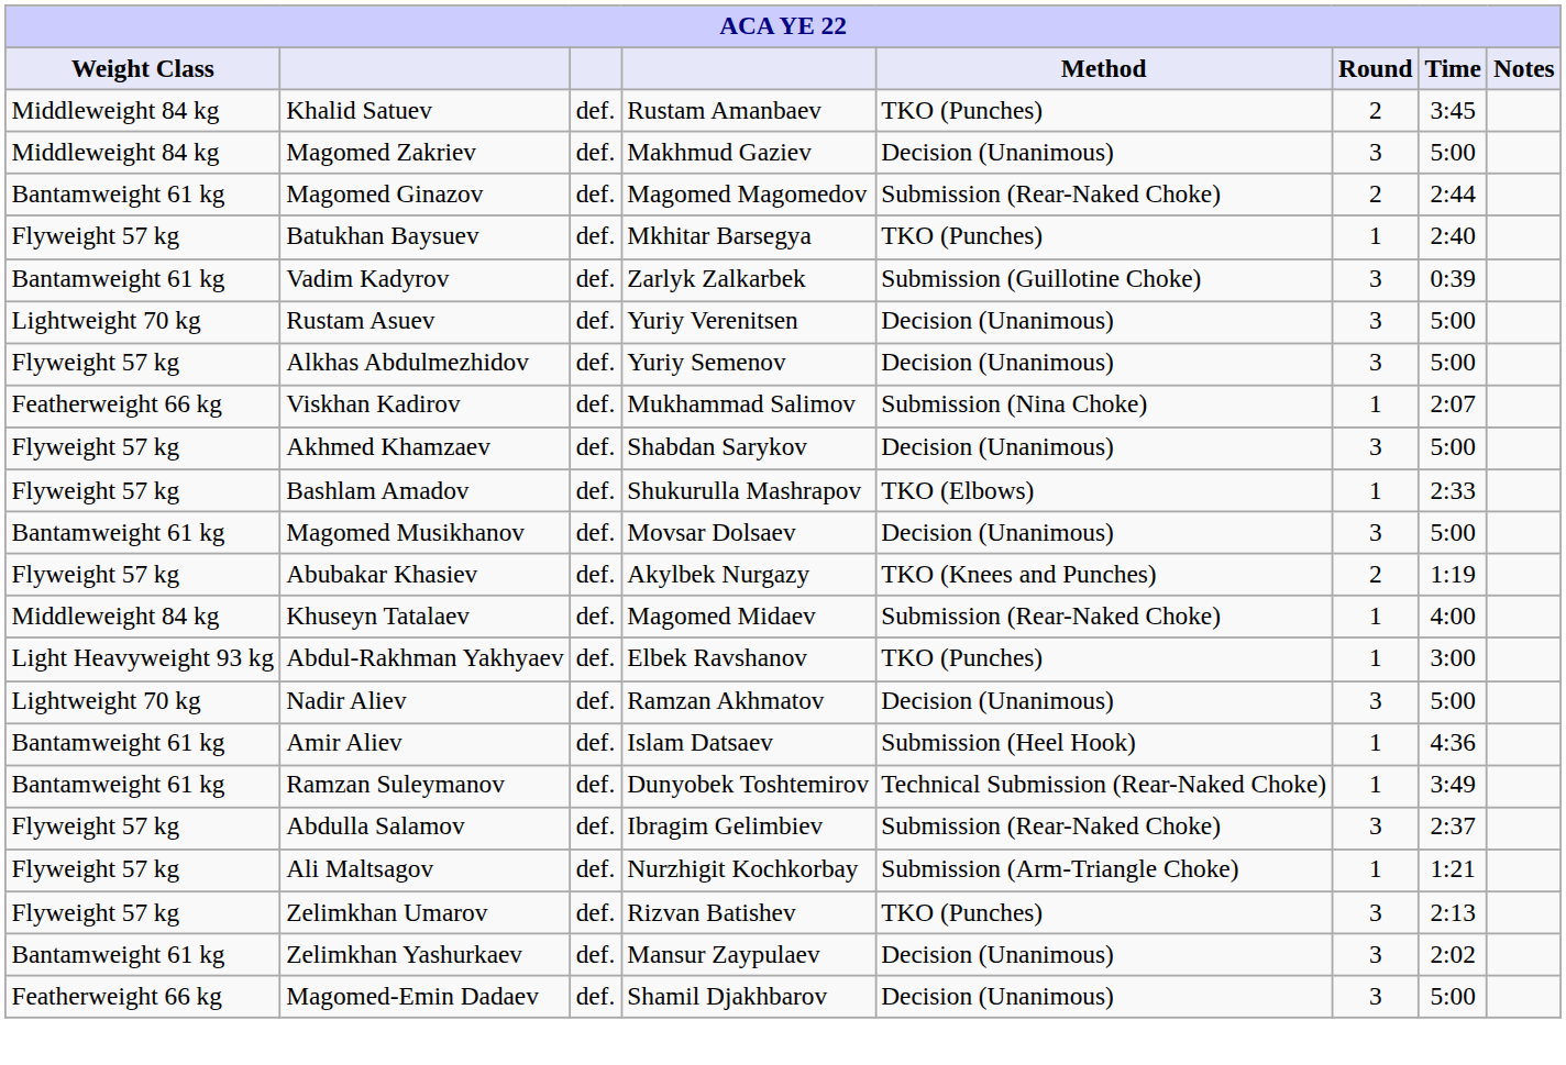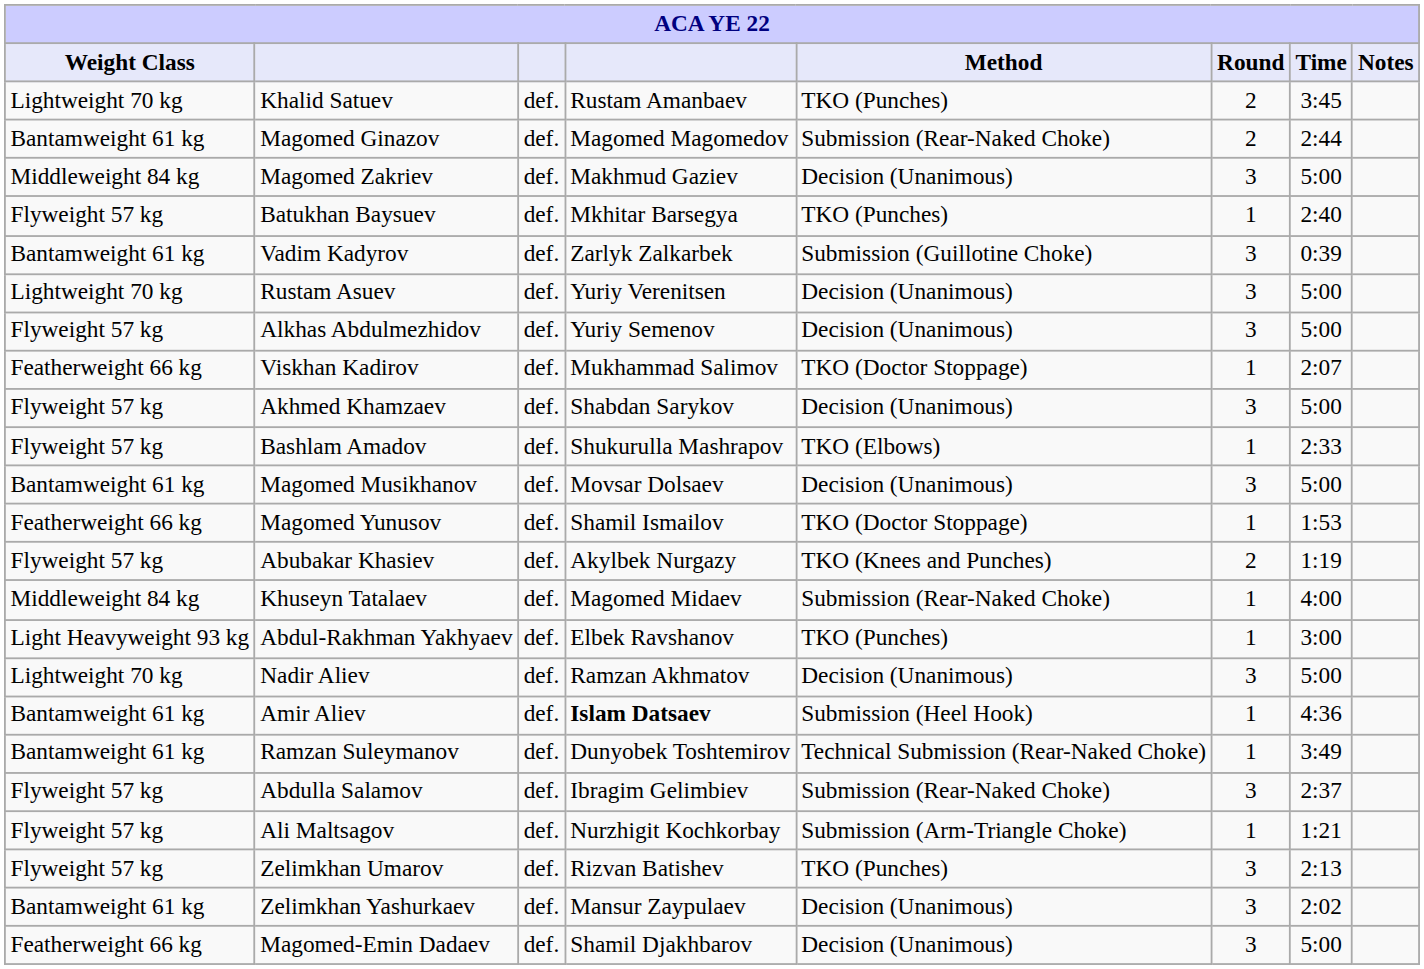 <table class="wikitable" style="font-size: 80%;">
 <tr>
 <th colspan="8" style="background-color: #ccf; color: #000080; text-align: center;"><strong>ACA YE 22</strong></th>
 </tr>
 <tr>
 <th colspan="1" style="background-color: #E6E8FA; color: #000000; text-align: center;">Weight Class</th>
 <th colspan="1" style="background-color: #E6E8FA; color: #000000; text-align: center;"></th>
 <th colspan="1" style="background-color: #E6E8FA; color: #000000; text-align: center;"></th>
 <th colspan="1" style="background-color: #E6E8FA; color: #000000; text-align: center;"></th>
 <th colspan="1" style="background-color: #E6E8FA; color: #000000; text-align: center;">Method</th>
 <th colspan="1" style="background-color: #E6E8FA; color: #000000; text-align: center;">Round</th>
 <th colspan="1" style="background-color: #E6E8FA; color: #000000; text-align: center;">Time</th>
 <th colspan="1" style="background-color: #E6E8FA; color: #000000; text-align: center;">Notes</th>
 </tr>
 <tr>
-<td>Middleweight 84 kg</td>
+<td>Lightweight 70 kg</td>
 <td> Khalid Satuev</td>
 <td>def.</td>
 <td> Rustam Amanbaev</td>
 <td>TKO (Punches)</td>
 <td align=center>2</td>
 <td align=center>3:45</td>
+<td></td>
+</tr>
+<tr>
+<td>Bantamweight 61 kg</td>
+<td> Magomed Ginazov</td>
+<td>def.</td>
+<td> Magomed Magomedov</td>
+<td>Submission (Rear-Naked Choke)</td>
+<td align=center>2</td>
+<td align=center>2:44</td>
 <td></td>
 </tr>
 <tr>
 <td>Middleweight 84 kg</td>
 <td> Magomed Zakriev</td>
 <td>def.</td>
 <td> Makhmud Gaziev</td>
 <td>Decision (Unanimous)</td>
 <td align=center>3</td>
 <td align=center>5:00</td>
-<td></td>
-</tr>
-<tr>
-<td>Bantamweight 61 kg</td>
-<td> Magomed Ginazov</td>
-<td>def.</td>
-<td> Magomed Magomedov</td>
-<td>Submission (Rear-Naked Choke)</td>
-<td align=center>2</td>
-<td align=center>2:44</td>
 <td></td>
 </tr>
 <tr>
 <td>Flyweight 57 kg</td>
 <td> Batukhan Baysuev</td>
 <td>def.</td>
 <td> Mkhitar Barsegya</td>
 <td>TKO (Punches)</td>
 <td align=center>1</td>
 <td align=center>2:40</td>
 <td></td>
 </tr>
 <tr>
 <td>Bantamweight 61 kg</td>
 <td> Vadim Kadyrov</td>
 <td>def.</td>
 <td> Zarlyk Zalkarbek</td>
 <td>Submission (Guillotine Choke)</td>
 <td align=center>3</td>
 <td align=center>0:39</td>
 <td></td>
 </tr>
 <tr>
 <td>Lightweight 70 kg</td>
 <td> Rustam Asuev</td>
 <td>def.</td>
 <td> Yuriy Verenitsen</td>
 <td>Decision (Unanimous)</td>
 <td align=center>3</td>
 <td align=center>5:00</td>
 <td></td>
 </tr>
 <tr>
 <td>Flyweight 57 kg</td>
 <td> Alkhas Abdulmezhidov</td>
 <td>def.</td>
 <td> Yuriy Semenov</td>
 <td>Decision (Unanimous)</td>
 <td align=center>3</td>
 <td align=center>5:00</td>
 <td></td>
 </tr>
 <tr>
 <td>Featherweight 66 kg</td>
 <td> Viskhan Kadirov</td>
 <td>def.</td>
 <td> Mukhammad Salimov</td>
-<td>Submission (Nina Choke)</td>
+<td>TKO (Doctor Stoppage)</td>
 <td align=center>1</td>
 <td align=center>2:07</td>
 <td></td>
 </tr>
 <tr>
 <td>Flyweight 57 kg</td>
 <td> Akhmed Khamzaev</td>
 <td>def.</td>
 <td> Shabdan Sarykov</td>
 <td>Decision (Unanimous)</td>
 <td align=center>3</td>
 <td align=center>5:00</td>
 <td></td>
 </tr>
 <tr>
 <td>Flyweight 57 kg</td>
 <td> Bashlam Amadov</td>
 <td>def.</td>
 <td> Shukurulla Mashrapov</td>
 <td>TKO (Elbows)</td>
 <td align=center>1</td>
 <td align=center>2:33</td>
 <td></td>
 </tr>
 <tr>
 <td>Bantamweight 61 kg</td>
 <td> Magomed Musikhanov</td>
 <td>def.</td>
 <td> Movsar Dolsaev</td>
 <td>Decision (Unanimous)</td>
 <td align=center>3</td>
 <td align=center>5:00</td>
+<td></td>
+</tr>
+<tr>
+<td>Featherweight 66 kg</td>
+<td> Magomed Yunusov</td>
+<td>def.</td>
+<td> Shamil Ismailov</td>
+<td>TKO (Doctor Stoppage)</td>
+<td align=center>1</td>
+<td align=center>1:53</td>
 <td></td>
 </tr>
 <tr>
 <td>Flyweight 57 kg</td>
 <td> Abubakar Khasiev</td>
 <td>def.</td>
 <td> Akylbek Nurgazy</td>
 <td>TKO (Knees and Punches)</td>
 <td align=center>2</td>
 <td align=center>1:19</td>
 <td></td>
 </tr>
 <tr>
 <td>Middleweight 84 kg</td>
 <td> Khuseyn Tatalaev</td>
 <td>def.</td>
 <td> Magomed Midaev</td>
 <td>Submission (Rear-Naked Choke)</td>
 <td align=center>1</td>
 <td align=center>4:00</td>
 <td></td>
 </tr>
 <tr>
 <td>Light Heavyweight 93 kg</td>
 <td> Abdul-Rakhman Yakhyaev</td>
 <td>def.</td>
 <td> Elbek Ravshanov</td>
 <td>TKO (Punches)</td>
 <td align=center>1</td>
 <td align=center>3:00</td>
 <td></td>
 </tr>
 <tr>
 <td>Lightweight 70 kg</td>
 <td> Nadir Aliev</td>
 <td>def.</td>
 <td> Ramzan Akhmatov</td>
 <td>Decision (Unanimous)</td>
 <td align=center>3</td>
 <td align=center>5:00</td>
 <td></td>
 </tr>
 <tr>
 <td>Bantamweight 61 kg</td>
 <td> Amir Aliev</td>
 <td>def.</td>
-<td> Islam Datsaev</td>
+<td><strong> Islam Datsaev</strong></td>
 <td>Submission (Heel Hook)</td>
 <td align=center>1</td>
 <td align=center>4:36</td>
 <td></td>
 </tr>
 <tr>
 <td>Bantamweight 61 kg</td>
 <td> Ramzan Suleymanov</td>
 <td>def.</td>
 <td> Dunyobek Toshtemirov</td>
 <td>Technical Submission (Rear-Naked Choke)</td>
 <td align=center>1</td>
 <td align=center>3:49</td>
 <td></td>
 </tr>
 <tr>
 <td>Flyweight 57 kg</td>
 <td> Abdulla Salamov</td>
 <td>def.</td>
 <td> Ibragim Gelimbiev</td>
 <td>Submission (Rear-Naked Choke)</td>
 <td align=center>3</td>
 <td align=center>2:37</td>
 <td></td>
 </tr>
 <tr>
 <td>Flyweight 57 kg</td>
 <td> Ali Maltsagov</td>
 <td>def.</td>
 <td> Nurzhigit Kochkorbay</td>
 <td>Submission (Arm-Triangle Choke)</td>
 <td align=center>1</td>
 <td align=center>1:21</td>
 <td></td>
 </tr>
 <tr>
 <td>Flyweight 57 kg</td>
 <td> Zelimkhan Umarov</td>
 <td>def.</td>
 <td> Rizvan Batishev</td>
 <td>TKO (Punches)</td>
 <td align=center>3</td>
 <td align=center>2:13</td>
 <td></td>
 </tr>
 <tr>
 <td>Bantamweight 61 kg</td>
 <td> Zelimkhan Yashurkaev</td>
 <td>def.</td>
 <td> Mansur Zaypulaev</td>
 <td>Decision (Unanimous)</td>
 <td align=center>3</td>
 <td align=center>2:02</td>
 <td></td>
 </tr>
 <tr>
 <td>Featherweight 66 kg</td>
 <td> Magomed-Emin Dadaev</td>
 <td>def.</td>
 <td> Shamil Djakhbarov</td>
 <td>Decision (Unanimous)</td>
 <td align=center>3</td>
 <td align=center>5:00</td>
 <td></td>
 </tr>
 </table>
